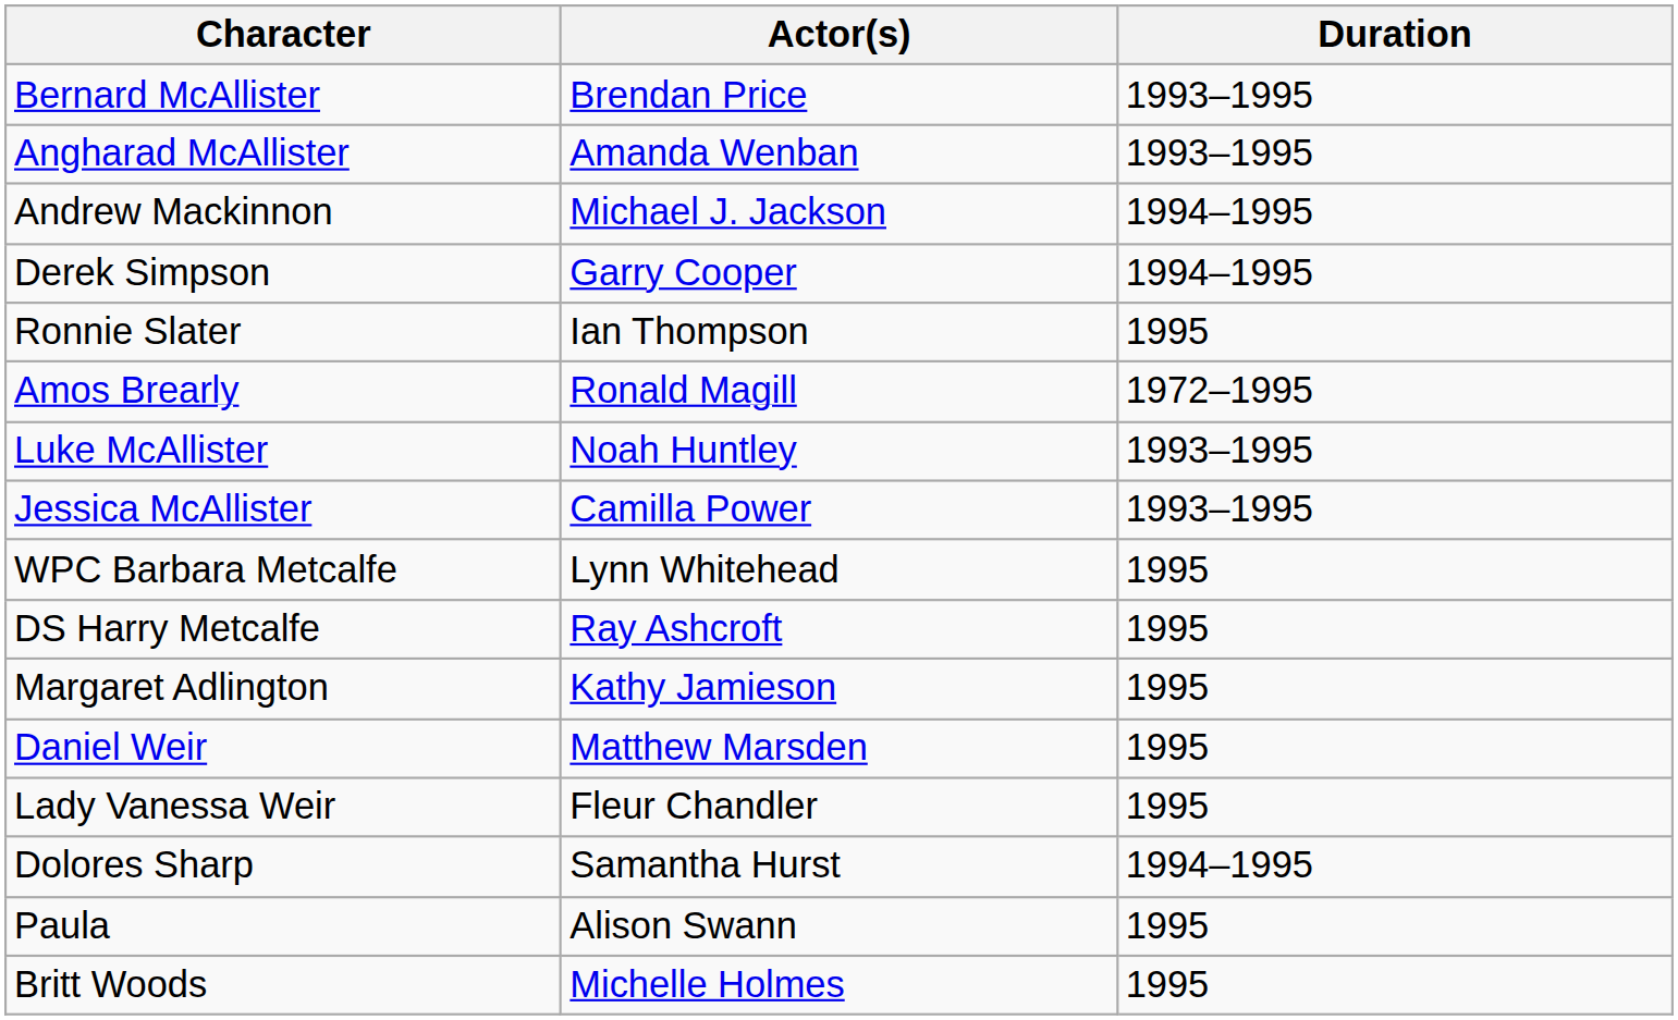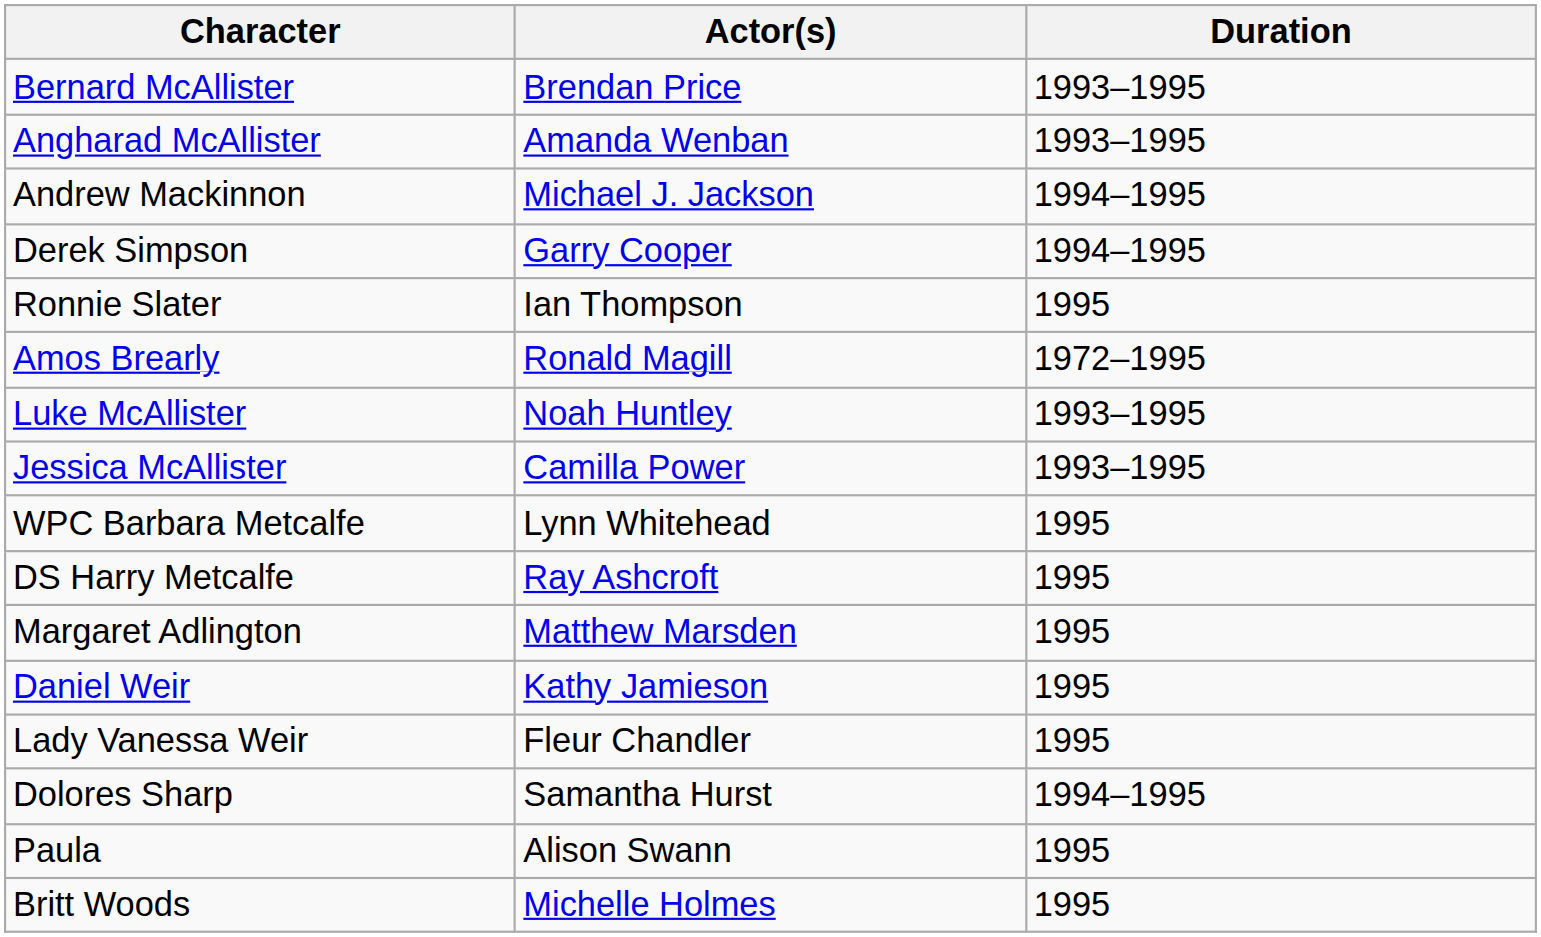 <table class="wikitable">
 <tr>
 <th scope="col" width="230">Character</th>
 <th scope="col" width="230">Actor(s)</th>
 <th scope="col" width="230">Duration</th>
 </tr>
 <tr>
 <td><a href='#'>Bernard McAllister</a></td>
 <td><a href='#'>Brendan Price</a></td>
 <td>1993–1995</td>
 </tr>
 <tr>
 <td><a href='#'>Angharad McAllister</a></td>
 <td><a href='#'>Amanda Wenban</a></td>
 <td>1993–1995</td>
 </tr>
 <tr>
 <td>Andrew Mackinnon</td>
 <td><a href='#'>Michael J. Jackson</a></td>
 <td>1994–1995</td>
 </tr>
 <tr>
 <td>Derek Simpson</td>
 <td><a href='#'>Garry Cooper</a></td>
 <td>1994–1995</td>
 </tr>
 <tr>
 <td>Ronnie Slater</td>
 <td>Ian Thompson</td>
 <td>1995</td>
 </tr>
 <tr>
 <td><a href='#'>Amos Brearly</a></td>
 <td><a href='#'>Ronald Magill</a></td>
 <td>1972–1995</td>
 </tr>
 <tr>
 <td><a href='#'>Luke McAllister</a></td>
 <td><a href='#'>Noah Huntley</a></td>
 <td>1993–1995</td>
 </tr>
 <tr>
 <td><a href='#'>Jessica McAllister</a></td>
 <td><a href='#'>Camilla Power</a></td>
 <td>1993–1995</td>
 </tr>
 <tr>
 <td>WPC Barbara Metcalfe</td>
 <td>Lynn Whitehead</td>
 <td>1995</td>
 </tr>
 <tr>
 <td>DS Harry Metcalfe</td>
 <td><a href='#'>Ray Ashcroft</a></td>
 <td>1995</td>
 </tr>
 <tr>
 <td>Margaret Adlington</td>
-<td><a href='#'>Kathy Jamieson</a></td>
+<td><a href='#'>Matthew Marsden</a></td>
 <td>1995</td>
 </tr>
 <tr>
 <td><a href='#'>Daniel Weir</a></td>
-<td><a href='#'>Matthew Marsden</a></td>
+<td><a href='#'>Kathy Jamieson</a></td>
 <td>1995</td>
 </tr>
 <tr>
 <td>Lady Vanessa Weir</td>
 <td>Fleur Chandler</td>
 <td>1995</td>
 </tr>
 <tr>
 <td>Dolores Sharp</td>
 <td>Samantha Hurst</td>
 <td>1994–1995</td>
 </tr>
 <tr>
 <td>Paula</td>
 <td>Alison Swann</td>
 <td>1995</td>
 </tr>
 <tr>
 <td>Britt Woods</td>
 <td><a href='#'>Michelle Holmes</a></td>
 <td>1995</td>
 </tr>
 </table>
